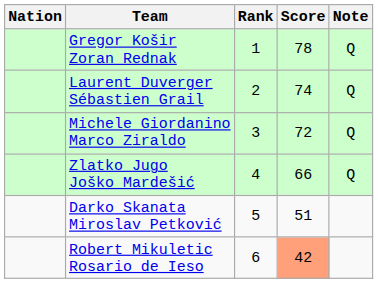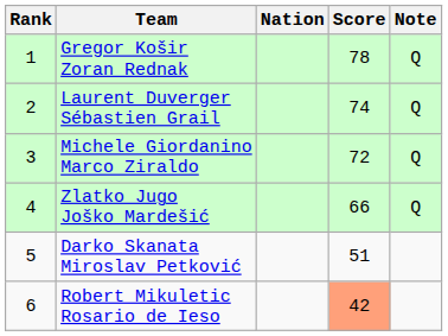 <table class="wikitable sortable" style="text-align:center">
 <tr>
+<th>Rank</th>
+<th>Team</th>
 <th>Nation</th>
-<th>Team</th>
-<th>Rank</th>
 <th>Score</th>
 <th>Note</th>
 </tr>
 <tr bgcolor=ccffcc>
+<td>1</td>
+<td align=left><a href='#'>Gregor Košir</a><br><a href='#'>Zoran Rednak</a></td>
 <td align=left></td>
-<td align=left><a href='#'>Gregor Košir</a><br><a href='#'>Zoran Rednak</a></td>
-<td>1</td>
 <td>78</td>
 <td>Q</td>
 </tr>
 <tr bgcolor=ccffcc>
+<td>2</td>
+<td align=left><a href='#'>Laurent Duverger</a><br><a href='#'>Sébastien Grail</a></td>
 <td align=left></td>
-<td align=left><a href='#'>Laurent Duverger</a><br><a href='#'>Sébastien Grail</a></td>
-<td>2</td>
 <td>74</td>
 <td>Q</td>
 </tr>
 <tr bgcolor=ccffcc>
+<td>3</td>
+<td align=left><a href='#'>Michele Giordanino</a><br><a href='#'>Marco Ziraldo</a></td>
 <td align=left></td>
-<td align=left><a href='#'>Michele Giordanino</a><br><a href='#'>Marco Ziraldo</a></td>
-<td>3</td>
 <td>72</td>
 <td>Q</td>
 </tr>
 <tr bgcolor=ccffcc>
+<td>4</td>
+<td align=left><a href='#'>Zlatko Jugo</a><br><a href='#'>Joško Mardešić</a></td>
 <td align=left></td>
-<td align=left><a href='#'>Zlatko Jugo</a><br><a href='#'>Joško Mardešić</a></td>
-<td>4</td>
 <td>66</td>
 <td>Q</td>
 </tr>
 <tr>
+<td>5</td>
+<td align=left><a href='#'>Darko Skanata</a><br><a href='#'>Miroslav Petković</a></td>
 <td align=left></td>
-<td align=left><a href='#'>Darko Skanata</a><br><a href='#'>Miroslav Petković</a></td>
-<td>5</td>
 <td>51</td>
 <td></td>
 </tr>
 <tr>
+<td>6</td>
+<td align=left><a href='#'>Robert Mikuletic</a><br><a href='#'>Rosario de Ieso</a></td>
 <td align=left></td>
-<td align=left><a href='#'>Robert Mikuletic</a><br><a href='#'>Rosario de Ieso</a></td>
-<td>6</td>
 <td style="background: lightsalmon;">42</td>
 <td></td>
 </tr>
 </table>
